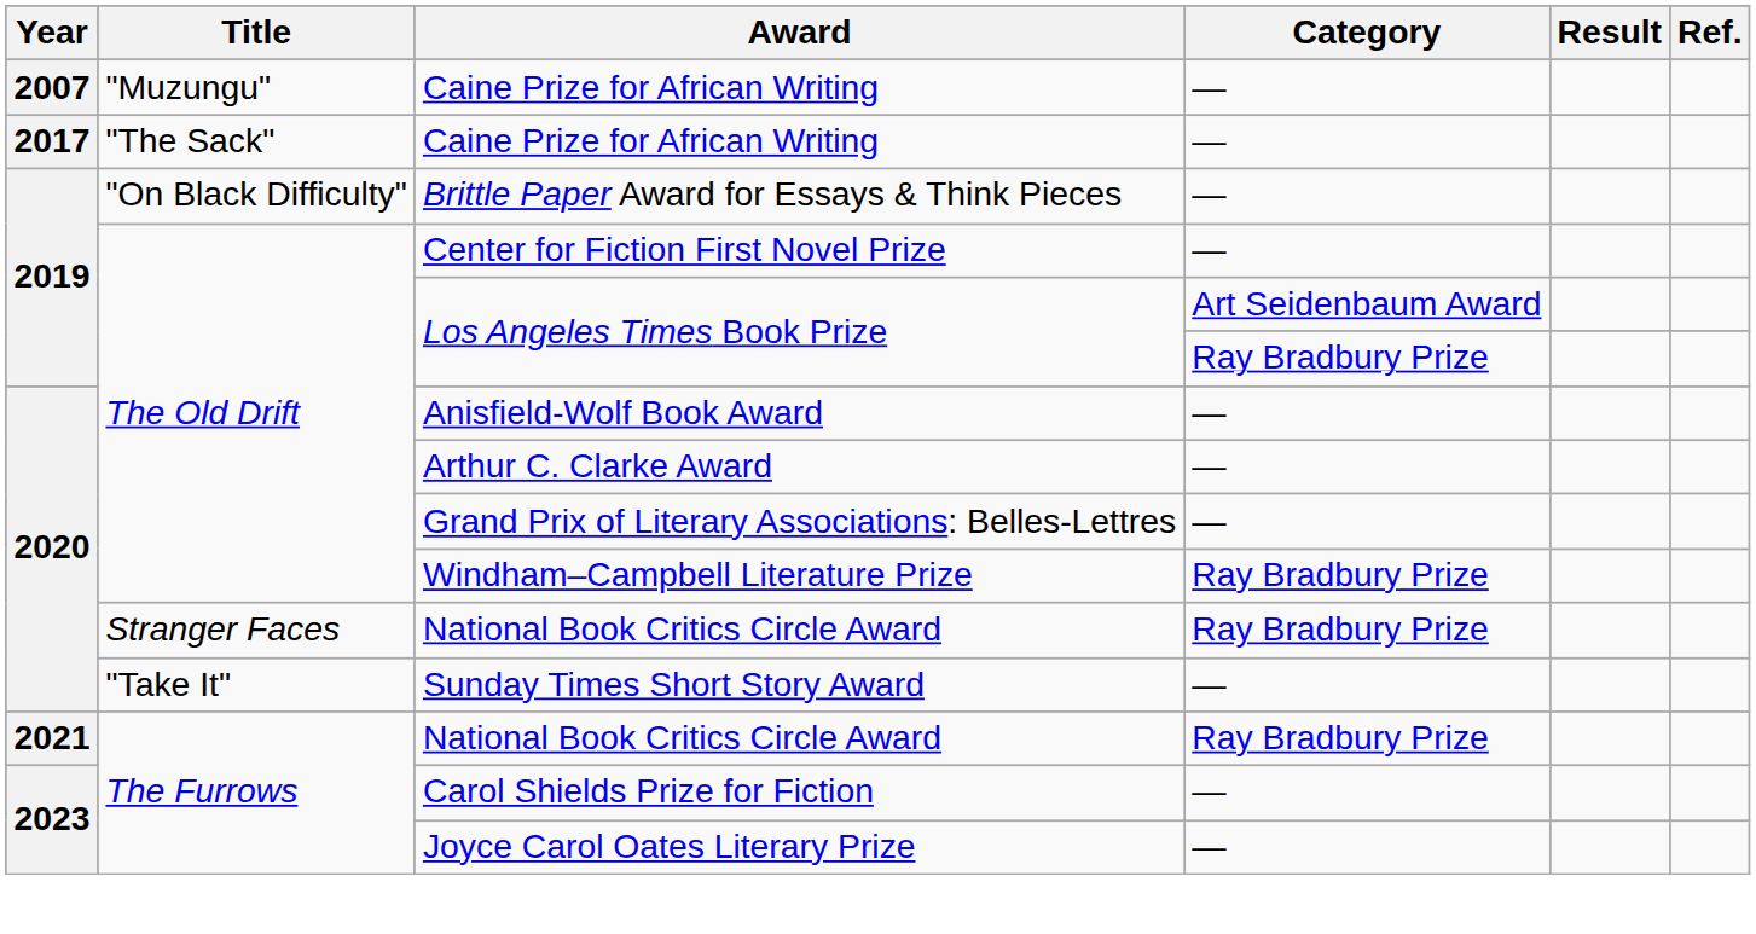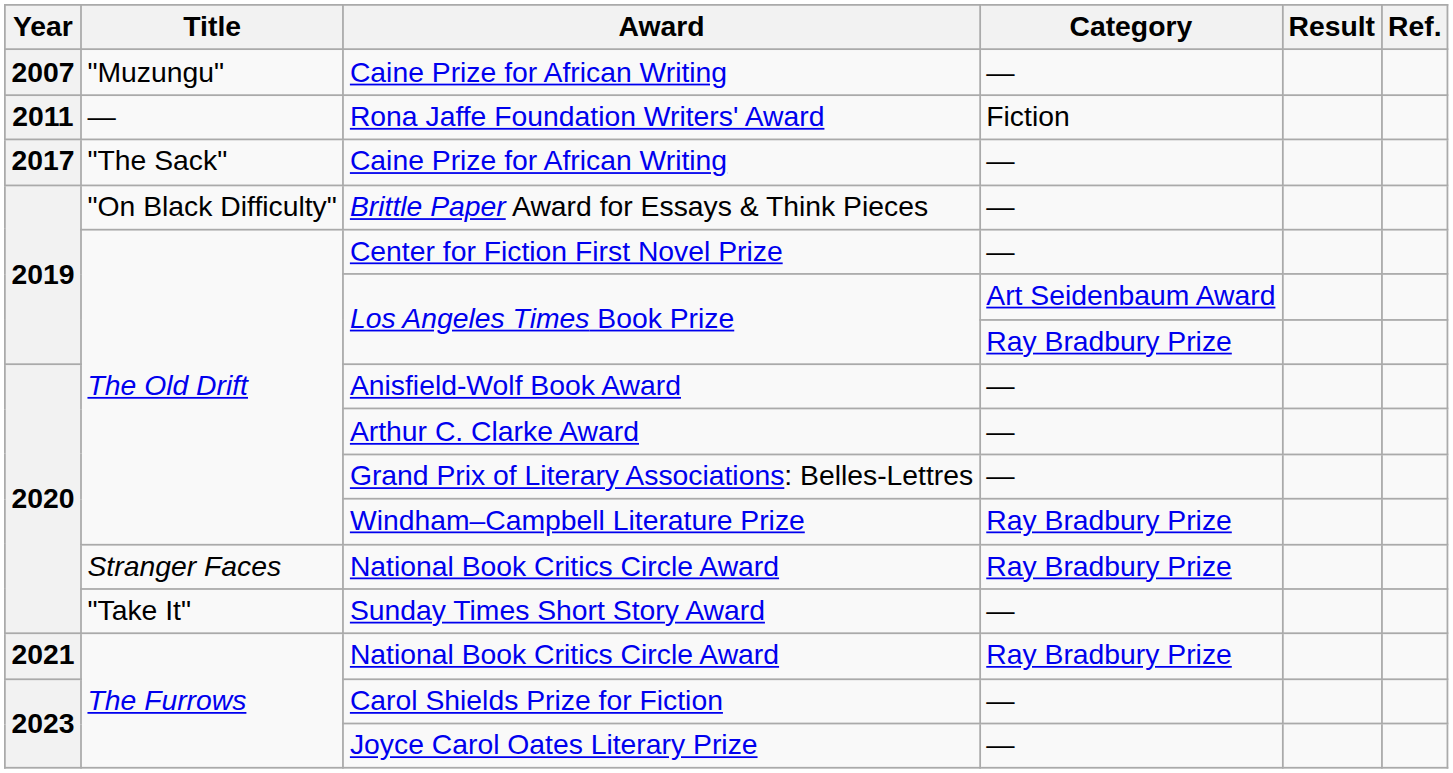 <table class="wikitable">
 <tr>
 <th>Year</th>
 <th>Title</th>
 <th>Award</th>
 <th>Category</th>
 <th>Result</th>
 <th>Ref.</th>
 </tr>
 <tr>
 <th>2007</th>
 <td>"Muzungu"</td>
 <td><a href='#'>Caine Prize for African Writing</a></td>
 <td>—</td>
+<td></td>
+<td></td>
+</tr>
+<tr>
+<th>2011</th>
+<td>—</td>
+<td><a href='#'>Rona Jaffe Foundation Writers' Award</a></td>
+<td>Fiction</td>
 <td></td>
 <td></td>
 </tr>
 <tr>
 <th>2017</th>
 <td>"The Sack"</td>
 <td><a href='#'>Caine Prize for African Writing</a></td>
 <td>—</td>
 <td></td>
 <td></td>
 </tr>
 <tr>
 <th rowspan="4">2019</th>
 <td>"On Black Difficulty"</td>
 <td><em><a href='#'>Brittle Paper</a></em> Award for Essays & Think Pieces</td>
 <td>—</td>
 <td></td>
 <td></td>
 </tr>
 <tr>
 <td rowspan="7"><em><a href='#'>The Old Drift</a></em></td>
 <td><a href='#'>Center for Fiction First Novel Prize</a></td>
 <td>—</td>
 <td></td>
 <td></td>
 </tr>
 <tr>
 <td rowspan="2"><a href='#'><em>Los Angeles Times</em> Book Prize</a></td>
 <td><a href='#'>Art Seidenbaum Award</a></td>
 <td></td>
 <td></td>
 </tr>
 <tr>
 <td><a href='#'>Ray Bradbury Prize</a></td>
 <td></td>
 <td></td>
 </tr>
 <tr>
 <th rowspan="6">2020</th>
 <td><a href='#'>Anisfield-Wolf Book Award</a></td>
 <td>—</td>
 <td></td>
 <td></td>
 </tr>
 <tr>
 <td><a href='#'>Arthur C. Clarke Award</a></td>
 <td>—</td>
 <td></td>
 <td></td>
 </tr>
 <tr>
 <td><a href='#'>Grand Prix of Literary Associations</a>: Belles-Lettres</td>
 <td>—</td>
 <td></td>
 <td></td>
 </tr>
 <tr>
 <td><a href='#'>Windham–Campbell Literature Prize</a></td>
 <td><a href='#'>Ray Bradbury Prize</a></td>
 <td></td>
 <td></td>
 </tr>
 <tr>
 <td><em>Stranger Faces</em></td>
 <td><a href='#'>National Book Critics Circle Award</a></td>
 <td><a href='#'>Ray Bradbury Prize</a></td>
 <td></td>
 <td></td>
 </tr>
 <tr>
 <td>"Take It"</td>
 <td><a href='#'>Sunday Times Short Story Award</a></td>
 <td>—</td>
 <td></td>
 <td></td>
 </tr>
 <tr>
 <th>2021</th>
 <td rowspan="3"><em><a href='#'>The Furrows</a></em></td>
 <td><a href='#'>National Book Critics Circle Award</a></td>
 <td><a href='#'>Ray Bradbury Prize</a></td>
 <td></td>
 <td></td>
 </tr>
 <tr>
 <th rowspan="2">2023</th>
 <td><a href='#'>Carol Shields Prize for Fiction</a></td>
 <td>—</td>
 <td></td>
 <td></td>
 </tr>
 <tr>
 <td><a href='#'>Joyce Carol Oates Literary Prize</a></td>
 <td>—</td>
 <td></td>
 <td></td>
 </tr>
 </table>
